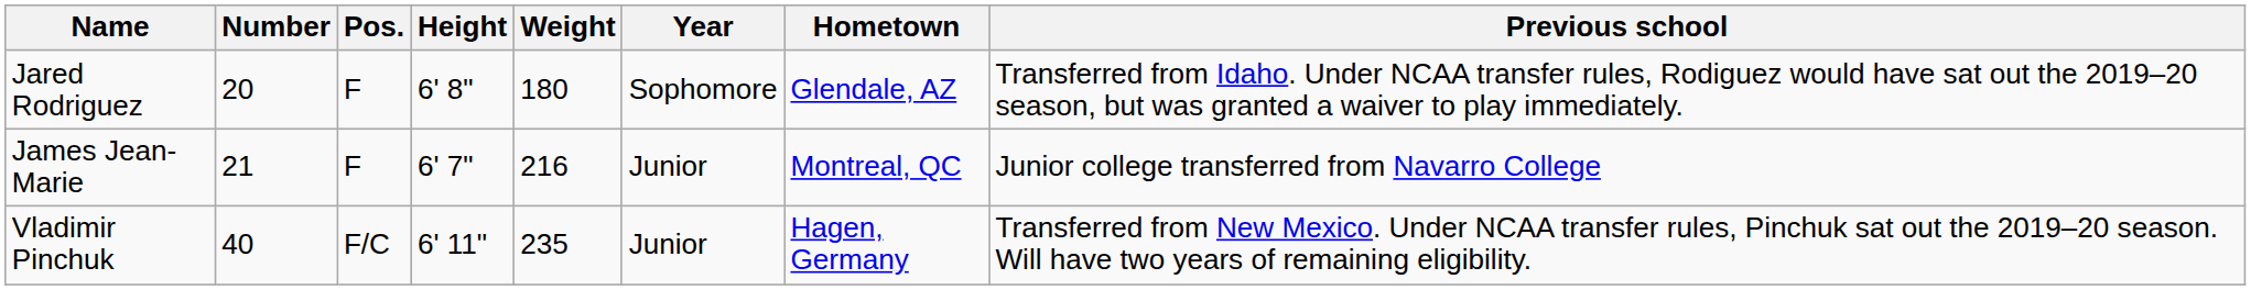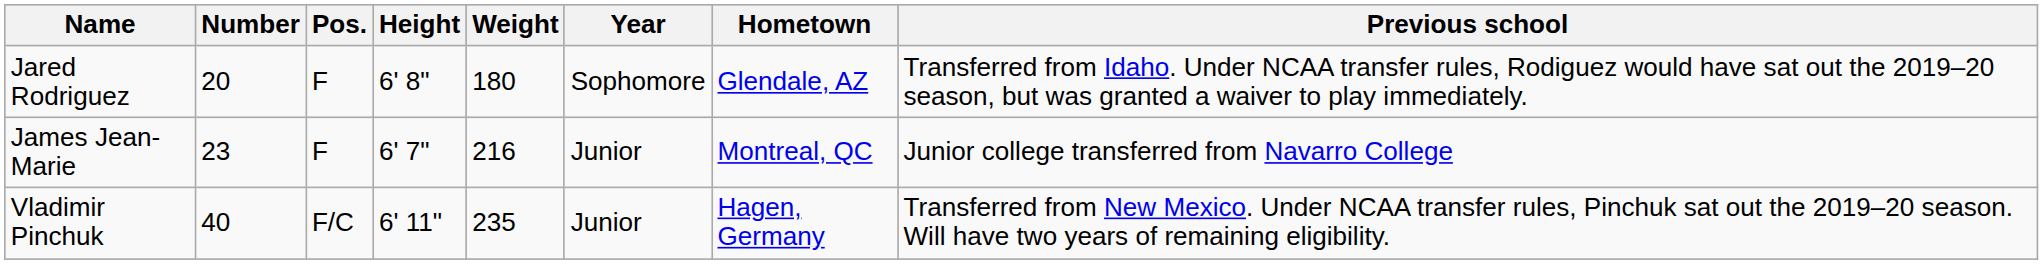 <table class="wikitable sortable" border="1">
 <tr>
 <th>Name</th>
 <th>Number</th>
 <th>Pos.</th>
 <th>Height</th>
 <th>Weight</th>
 <th>Year</th>
 <th>Hometown</th>
 <th class="unsortable">Previous school</th>
 </tr>
 <tr>
 <td>Jared Rodriguez</td>
 <td>20</td>
 <td>F</td>
 <td>6' 8"</td>
 <td>180</td>
 <td>Sophomore</td>
 <td><a href='#'>Glendale, AZ</a></td>
 <td>Transferred from <a href='#'>Idaho</a>. Under NCAA transfer rules, Rodiguez would have sat out the 2019–20 season, but was granted a waiver to play immediately.</td>
 </tr>
 <tr>
 <td>James Jean-Marie</td>
-<td>21</td>
+<td>23</td>
 <td>F</td>
 <td>6' 7"</td>
 <td>216</td>
 <td>Junior</td>
 <td><a href='#'>Montreal, QC</a></td>
 <td>Junior college transferred from <a href='#'>Navarro College</a></td>
 </tr>
 <tr>
 <td>Vladimir Pinchuk</td>
 <td>40</td>
 <td>F/C</td>
 <td>6' 11"</td>
 <td>235</td>
 <td>Junior</td>
 <td><a href='#'>Hagen, Germany</a></td>
 <td>Transferred from <a href='#'>New Mexico</a>. Under NCAA transfer rules, Pinchuk sat out the 2019–20 season. Will have two years of remaining eligibility.</td>
 </tr>
 </table>
